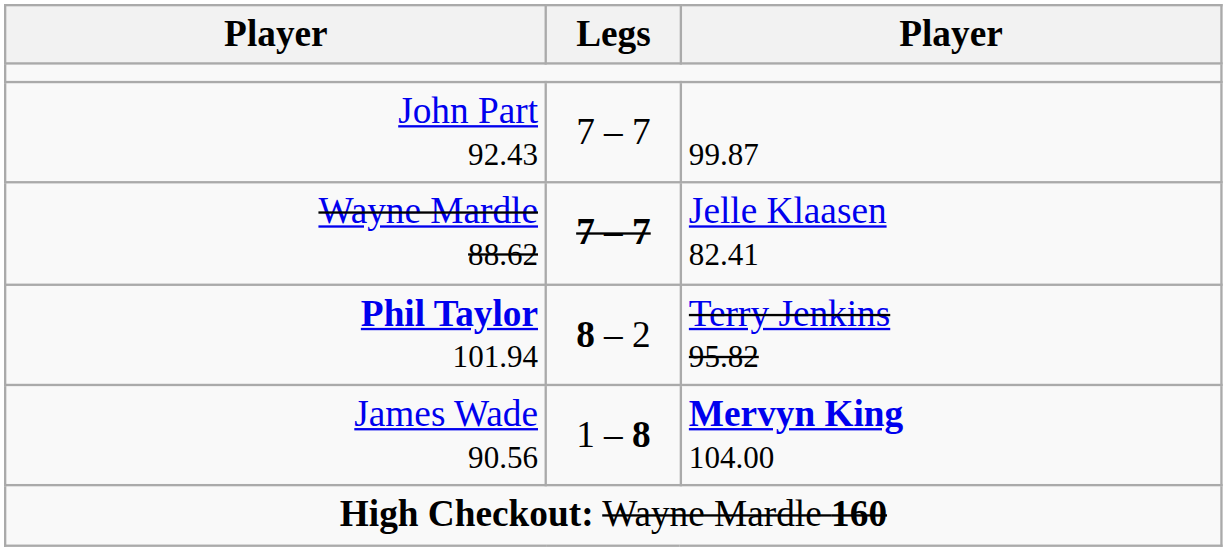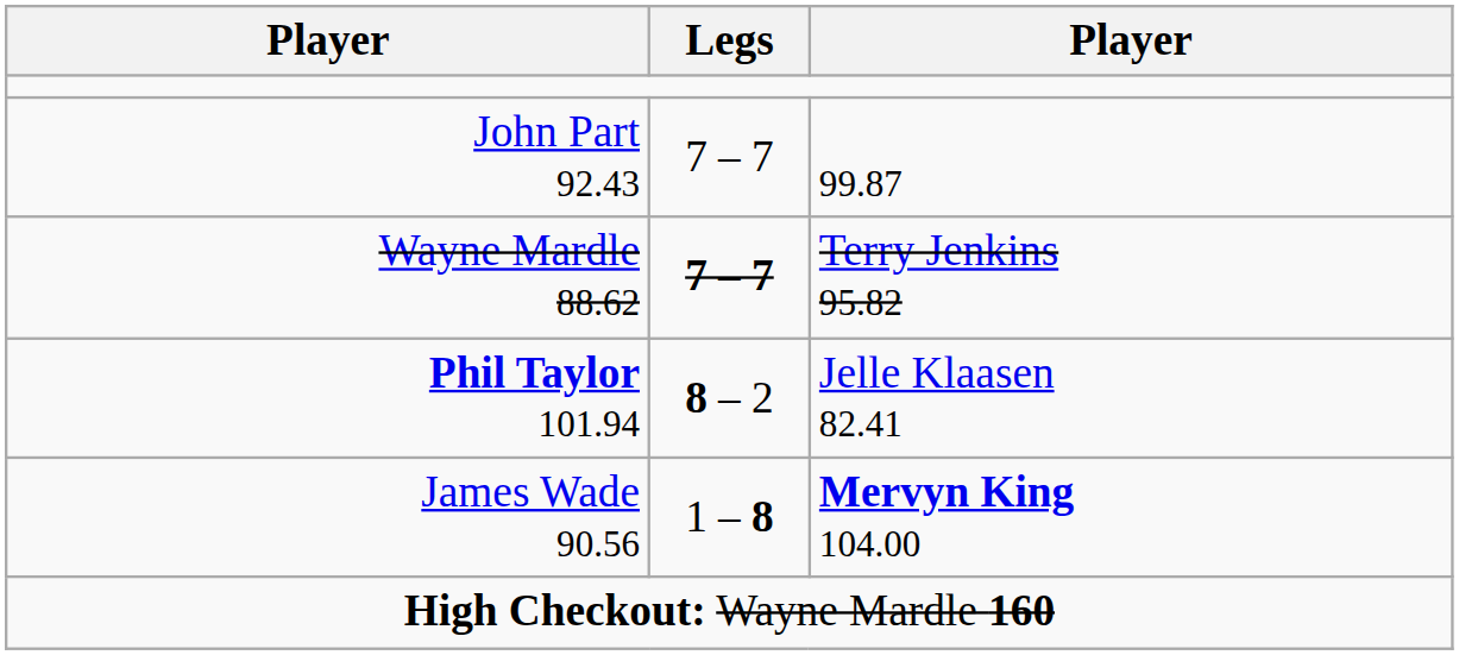 <table class=wikitable style="text-align:center">
 <tr>
 <th width=225>Player</th>
 <th width=50>Legs</th>
 <th width=225>Player</th>
 </tr>
 <tr align=center>
 <td colspan="3"></td>
 </tr>
 <tr align=left>
 <td align=right><a href='#'>John Part</a>  <br><small><span>92.43</span></small></td>
 <td align=center>7 – 7</td>
 <td> <br><small><span>99.87</span></small></td>
 </tr>
 <tr align=left>
 <td align=right><s><a href='#'>Wayne Mardle</a></s>  <br><small><span><s>88.62</s></span></small></td>
 <td align=center><strong><s>7 – 7</s></strong></td>
-<td> <a href='#'>Jelle Klaasen</a> <br><small><span>82.41</span></small></td>
+<td> <s><a href='#'>Terry Jenkins</a></s> <br><small><span><s>95.82</s></span></small></td>
 </tr>
 <tr align=left>
 <td align=right><strong><a href='#'>Phil Taylor</a></strong>  <br><small><span>101.94</span></small></td>
 <td align=center><strong>8</strong> – 2</td>
-<td> <s><a href='#'>Terry Jenkins</a></s> <br><small><span><s>95.82</s></span></small></td>
+<td> <a href='#'>Jelle Klaasen</a> <br><small><span>82.41</span></small></td>
 </tr>
 <tr align=left>
 <td align=right><a href='#'>James Wade</a>  <br><small><span>90.56</span></small></td>
 <td align=center>1 – <strong>8</strong></td>
 <td> <strong><a href='#'>Mervyn King</a></strong> <br><small><span>104.00</span></small></td>
 </tr>
 <tr align=center>
 <td colspan="3"><strong>High Checkout:</strong> <s>Wayne Mardle <strong>160</strong></s></td>
 </tr>
 </table>
